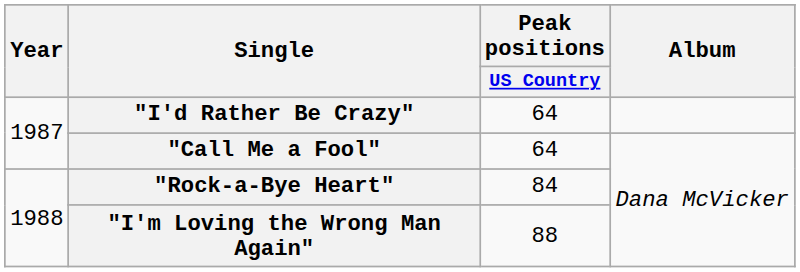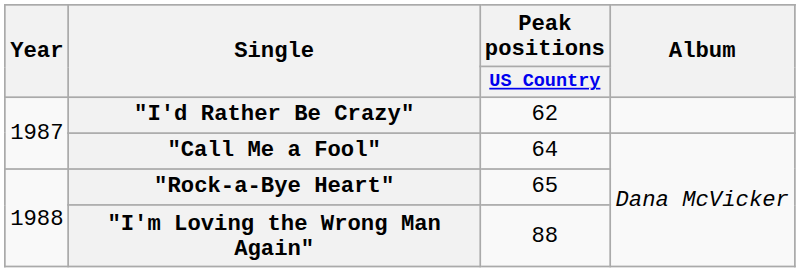 <table class="wikitable plainrowheaders" style="text-align:center;">
 <tr>
 <th rowspan="2">Year</th>
 <th rowspan="2" style="width:18em;">Single</th>
 <th>Peak<br>positions</th>
 <th rowspan="2">Album</th>
 </tr>
 <tr style="font-size:smaller;">
 <th width="65"><a href='#'>US Country</a><br></th>
 </tr>
 <tr>
 <td rowspan="2">1987</td>
 <th scope="row">"I'd Rather Be Crazy"</th>
-<td>64</td>
+<td>62</td>
 <td></td>
 </tr>
 <tr>
 <th scope="row">"Call Me a Fool"</th>
 <td>64</td>
 <td align="left" rowspan="3"><em>Dana McVicker</em></td>
 </tr>
 <tr>
 <td rowspan="2">1988</td>
 <th scope="row">"Rock-a-Bye Heart"</th>
-<td>84</td>
+<td>65</td>
 </tr>
 <tr>
 <th scope="row">"I'm Loving the Wrong Man Again"</th>
 <td>88</td>
 </tr>
 </table>
